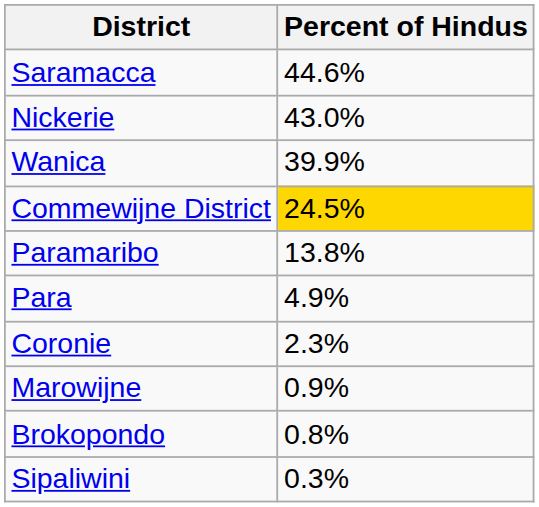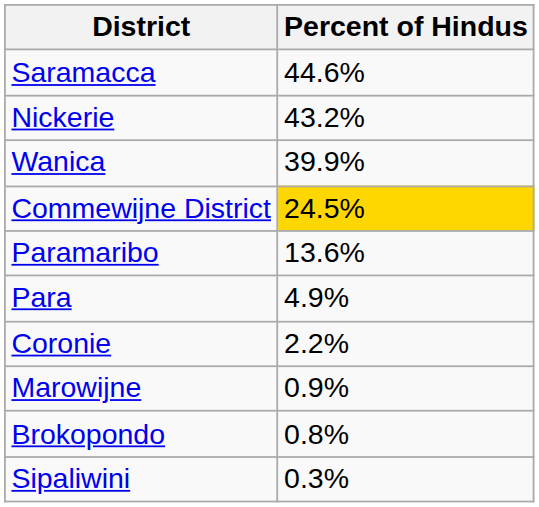 <table class="wikitable sortable">
 <tr>
 <th>District</th>
 <th>Percent of Hindus</th>
 </tr>
 <tr>
 <td><a href='#'>Saramacca</a></td>
 <td>44.6%</td>
 </tr>
 <tr>
 <td><a href='#'>Nickerie</a></td>
-<td>43.0%</td>
+<td>43.2%</td>
 </tr>
 <tr>
 <td><a href='#'>Wanica</a></td>
 <td>39.9%</td>
 </tr>
 <tr>
 <td><a href='#'>Commewijne District</a></td>
 <td style="background: gold;">24.5%</td>
 </tr>
 <tr>
 <td><a href='#'>Paramaribo</a></td>
-<td>13.8%</td>
+<td>13.6%</td>
 </tr>
 <tr>
 <td><a href='#'>Para</a></td>
 <td>4.9%</td>
 </tr>
 <tr>
 <td><a href='#'>Coronie</a></td>
-<td>2.3%</td>
+<td>2.2%</td>
 </tr>
 <tr>
 <td><a href='#'>Marowijne</a></td>
 <td>0.9%</td>
 </tr>
 <tr>
 <td><a href='#'>Brokopondo</a></td>
 <td>0.8%</td>
 </tr>
 <tr>
 <td><a href='#'>Sipaliwini</a></td>
 <td>0.3%</td>
 </tr>
 </table>
